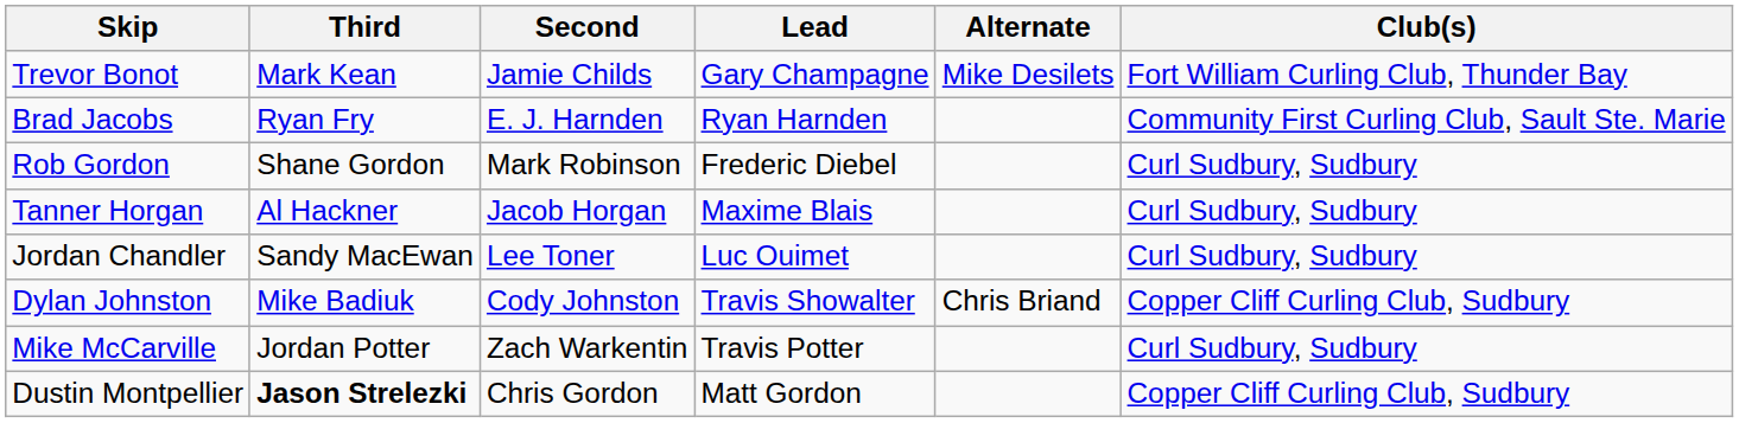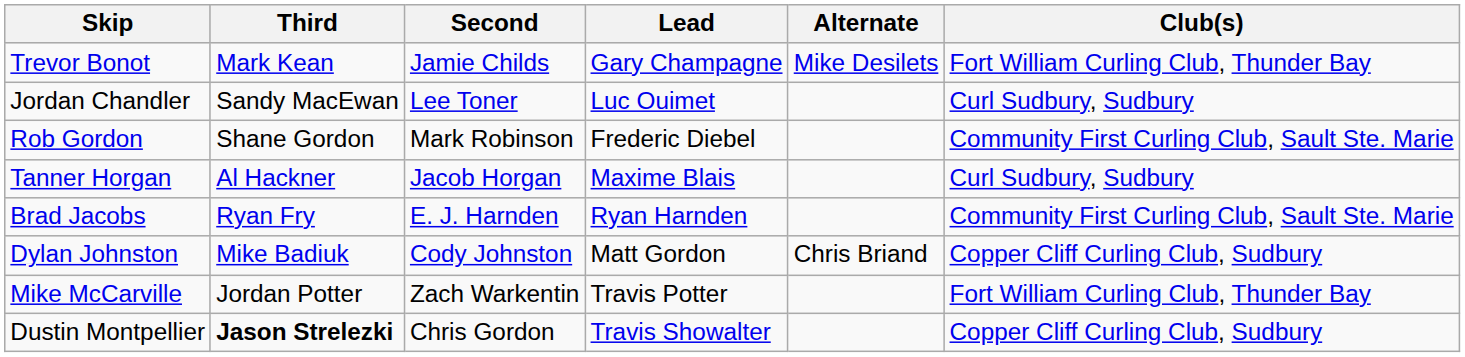 <table class="wikitable">
 <tr>
 <th>Skip</th>
 <th>Third</th>
 <th>Second</th>
 <th>Lead</th>
 <th>Alternate</th>
 <th>Club(s)</th>
 </tr>
 <tr>
 <td><a href='#'>Trevor Bonot</a></td>
 <td><a href='#'>Mark Kean</a></td>
 <td><a href='#'>Jamie Childs</a></td>
 <td><a href='#'>Gary Champagne</a></td>
 <td><a href='#'>Mike Desilets</a></td>
 <td><a href='#'>Fort William Curling Club</a>, <a href='#'>Thunder Bay</a></td>
 </tr>
 <tr>
-<td><a href='#'>Brad Jacobs</a></td>
-<td><a href='#'>Ryan Fry</a></td>
-<td><a href='#'>E. J. Harnden</a></td>
-<td><a href='#'>Ryan Harnden</a></td>
+<td>Jordan Chandler</td>
+<td>Sandy MacEwan</td>
+<td><a href='#'>Lee Toner</a></td>
+<td><a href='#'>Luc Ouimet</a></td>
 <td></td>
-<td><a href='#'>Community First Curling Club</a>, <a href='#'>Sault Ste. Marie</a></td>
+<td><a href='#'>Curl Sudbury</a>, <a href='#'>Sudbury</a></td>
 </tr>
 <tr>
 <td><a href='#'>Rob Gordon</a></td>
 <td>Shane Gordon</td>
 <td>Mark Robinson</td>
 <td>Frederic Diebel</td>
 <td></td>
-<td><a href='#'>Curl Sudbury</a>, <a href='#'>Sudbury</a></td>
+<td><a href='#'>Community First Curling Club</a>, <a href='#'>Sault Ste. Marie</a></td>
 </tr>
 <tr>
 <td><a href='#'>Tanner Horgan</a></td>
 <td><a href='#'>Al Hackner</a></td>
 <td><a href='#'>Jacob Horgan</a></td>
 <td><a href='#'>Maxime Blais</a></td>
 <td></td>
 <td><a href='#'>Curl Sudbury</a>, <a href='#'>Sudbury</a></td>
 </tr>
 <tr>
-<td>Jordan Chandler</td>
-<td>Sandy MacEwan</td>
-<td><a href='#'>Lee Toner</a></td>
-<td><a href='#'>Luc Ouimet</a></td>
+<td><a href='#'>Brad Jacobs</a></td>
+<td><a href='#'>Ryan Fry</a></td>
+<td><a href='#'>E. J. Harnden</a></td>
+<td><a href='#'>Ryan Harnden</a></td>
 <td></td>
-<td><a href='#'>Curl Sudbury</a>, <a href='#'>Sudbury</a></td>
+<td><a href='#'>Community First Curling Club</a>, <a href='#'>Sault Ste. Marie</a></td>
 </tr>
 <tr>
 <td><a href='#'>Dylan Johnston</a></td>
 <td><a href='#'>Mike Badiuk</a></td>
 <td><a href='#'>Cody Johnston</a></td>
-<td><a href='#'>Travis Showalter</a></td>
+<td>Matt Gordon</td>
 <td>Chris Briand</td>
 <td><a href='#'>Copper Cliff Curling Club</a>, <a href='#'>Sudbury</a></td>
 </tr>
 <tr>
 <td><a href='#'>Mike McCarville</a></td>
 <td>Jordan Potter</td>
 <td>Zach Warkentin</td>
 <td>Travis Potter</td>
 <td></td>
-<td><a href='#'>Curl Sudbury</a>, <a href='#'>Sudbury</a></td>
+<td><a href='#'>Fort William Curling Club</a>, <a href='#'>Thunder Bay</a></td>
 </tr>
 <tr>
 <td>Dustin Montpellier</td>
 <td><strong>Jason Strelezki</strong></td>
 <td>Chris Gordon</td>
-<td>Matt Gordon</td>
+<td><a href='#'>Travis Showalter</a></td>
 <td></td>
 <td><a href='#'>Copper Cliff Curling Club</a>, <a href='#'>Sudbury</a></td>
 </tr>
 </table>
